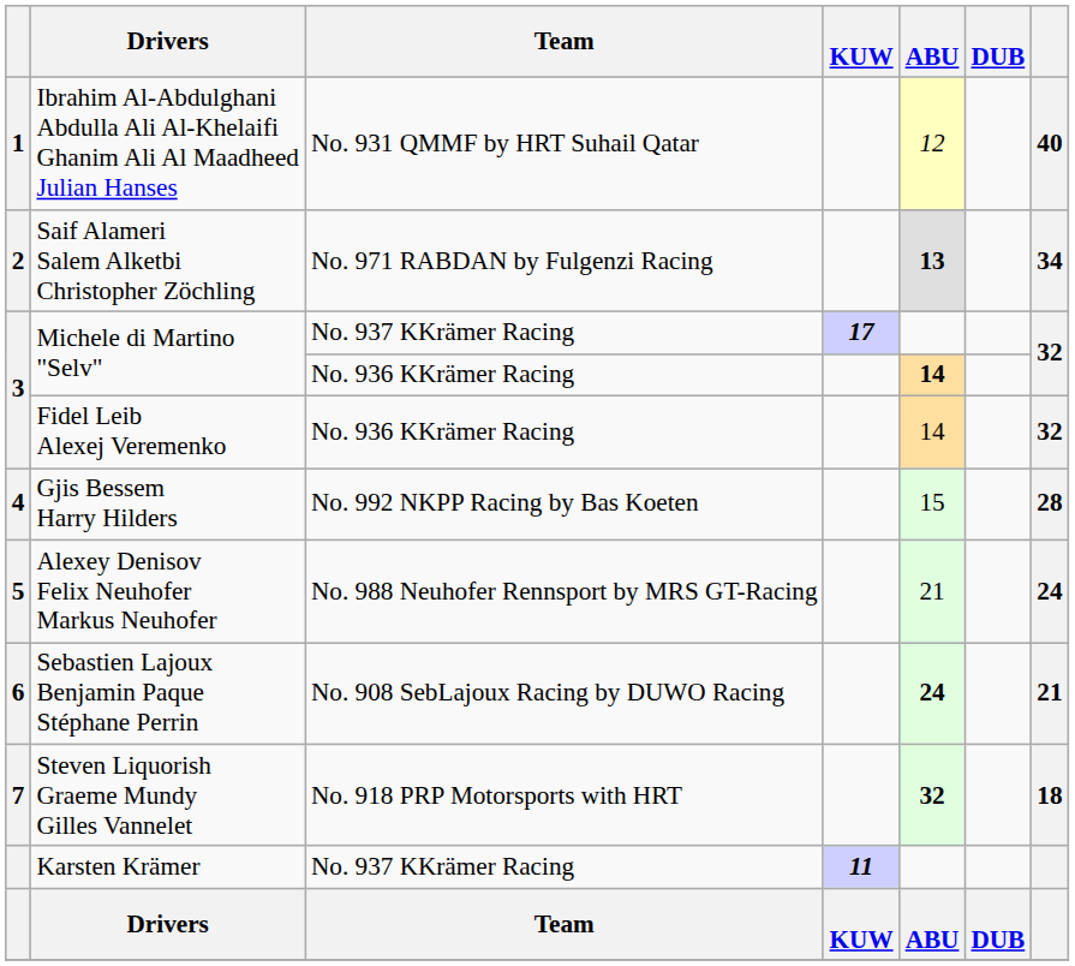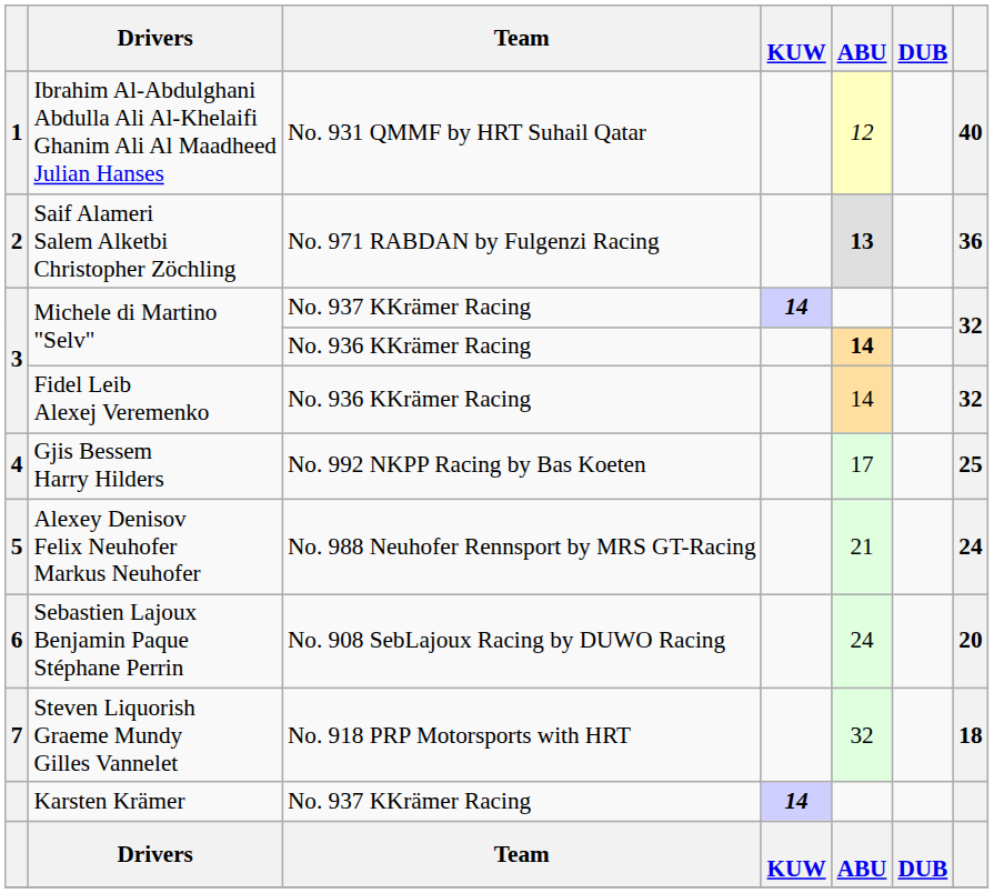 <table align=left| class="wikitable" style="font-size: 85%; text-align: center;">
 <tr valign="top">
 <th valign=middle></th>
 <th valign=middle>Drivers</th>
 <th valign=middle>Team</th>
 <th><br><a href='#'>KUW</a></th>
 <th><br><a href='#'>ABU</a></th>
 <th><br><a href='#'>DUB</a></th>
 <th valign=middle>  </th>
 </tr>
 <tr>
 <th>1</th>
 <td align=left> Ibrahim Al-Abdulghani<br> Abdulla Ali Al-Khelaifi<br> Ghanim Ali Al Maadheed<br> <a href='#'>Julian Hanses</a></td>
 <td align=left> No. 931 QMMF by HRT Suhail Qatar</td>
 <td></td>
 <td style="background:#FFFFBF;"><em>12</em></td>
 <td></td>
 <th>40</th>
 </tr>
 <tr>
 <th>2</th>
 <td align=left> Saif Alameri<br> Salem Alketbi<br> Christopher Zöchling</td>
 <td align=left> No. 971 RABDAN by Fulgenzi Racing</td>
 <td></td>
 <td style="background:#DFDFDF;"><strong>13</strong></td>
 <td></td>
-<th>34</th>
+<th>36</th>
 </tr>
 <tr>
 <th rowspan=3>3</th>
 <td rowspan=2 align=left> Michele di Martino<br> "Selv"</td>
 <td align=left> No. 937 KKrämer Racing</td>
-<td style="background:#CFCFFF;"><strong><em>17</em></strong></td>
+<td style="background:#CFCFFF;"><strong><em>14</em></strong></td>
 <td></td>
 <td></td>
 <th rowspan=2>32</th>
 </tr>
 <tr>
 <td align=left> No. 936 KKrämer Racing</td>
 <td></td>
 <td style="background:#FFDF9F;"><strong>14</strong></td>
 <td></td>
 </tr>
 <tr>
 <td align=left> Fidel Leib<br> Alexej Veremenko</td>
 <td align=left> No. 936 KKrämer Racing</td>
 <td></td>
 <td style="background:#FFDF9F;">14</td>
 <td></td>
 <th>32</th>
 </tr>
 <tr>
 <th>4</th>
 <td align=left> Gjis Bessem<br> Harry Hilders</td>
 <td align=left> No. 992 NKPP Racing by Bas Koeten</td>
 <td></td>
-<td style="background:#DFFFDF;">15</td>
+<td style="background:#DFFFDF;">17</td>
 <td></td>
-<th>28</th>
+<th>25</th>
 </tr>
 <tr>
 <th>5</th>
 <td align=left> Alexey Denisov<br> Felix Neuhofer<br> Markus Neuhofer</td>
 <td align=left> No. 988 Neuhofer Rennsport by MRS GT-Racing</td>
 <td></td>
 <td style="background:#DFFFDF;">21</td>
 <td></td>
 <th>24</th>
 </tr>
 <tr>
 <th>6</th>
 <td align=left> Sebastien Lajoux<br> Benjamin Paque<br> Stéphane Perrin</td>
 <td align=left> No. 908 SebLajoux Racing by DUWO Racing</td>
 <td></td>
-<td style="background:#DFFFDF;"><strong>24</strong></td>
+<td style="background:#DFFFDF;">24</td>
 <td></td>
-<th>21</th>
+<th>20</th>
 </tr>
 <tr>
 <th>7</th>
 <td align=left> Steven Liquorish<br> Graeme Mundy<br> Gilles Vannelet</td>
 <td align=left> No. 918 PRP Motorsports with HRT</td>
 <td></td>
-<td style="background:#DFFFDF;"><strong>32</strong></td>
+<td style="background:#DFFFDF;">32</td>
 <td></td>
 <th>18</th>
 </tr>
 <tr>
 <th></th>
 <td align=left> Karsten Krämer</td>
 <td align=left> No. 937 KKrämer Racing</td>
-<td style="background:#CFCFFF;"><strong><em>11</em></strong></td>
+<td style="background:#CFCFFF;"><strong><em>14</em></strong></td>
 <td></td>
 <td></td>
 <th></th>
 </tr>
 <tr>
 <th valign=middle></th>
 <th valign=middle>Drivers</th>
 <th valign=middle>Team</th>
 <th><br><a href='#'>KUW</a></th>
 <th><br><a href='#'>ABU</a></th>
 <th><br><a href='#'>DUB</a></th>
 <th valign=middle>  </th>
 </tr>
 <tr>
 </tr>
 </table>
